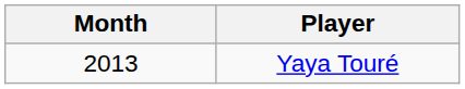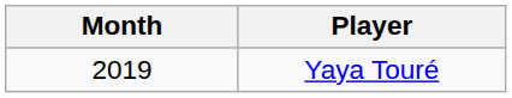 <table class="wikitable" style="text-align:center">
 <tr>
 <th>Month</th>
 <th>Player</th>
 </tr>
 <tr>
-<td style="width:130px;">2013</td>
+<td style="width:130px;">2019</td>
 <td style="width:150px;"> <a href='#'>Yaya Touré</a></td>
 </tr>
 </table>
